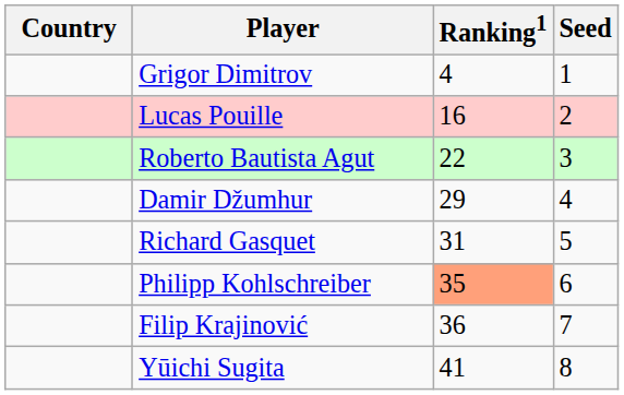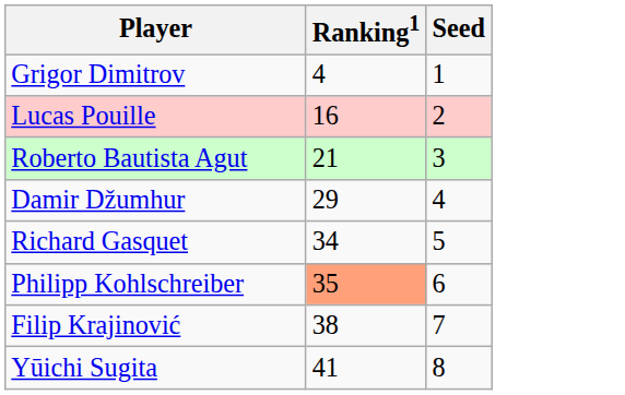 <table class="sortable wikitable">
 <tr>
-<th width="70">Country</th>
 <th width="175">Player</th>
 <th>Ranking<sup>1</sup></th>
 <th>Seed</th>
 </tr>
 <tr>
-<td></td>
 <td><a href='#'>Grigor Dimitrov</a></td>
 <td>4</td>
 <td>1</td>
 </tr>
 <tr style="background:#fcc;">
-<td></td>
 <td><a href='#'>Lucas Pouille</a></td>
 <td>16</td>
 <td>2</td>
 </tr>
 <tr style="background:#cfc;">
-<td></td>
 <td><a href='#'>Roberto Bautista Agut</a></td>
-<td>22</td>
+<td>21</td>
 <td>3</td>
 </tr>
 <tr>
-<td></td>
 <td><a href='#'>Damir Džumhur</a></td>
 <td>29</td>
 <td>4</td>
 </tr>
 <tr>
-<td></td>
 <td><a href='#'>Richard Gasquet</a></td>
-<td>31</td>
+<td>34</td>
 <td>5</td>
 </tr>
 <tr>
-<td></td>
 <td><a href='#'>Philipp Kohlschreiber</a></td>
 <td style="background: lightsalmon;">35</td>
 <td>6</td>
 </tr>
 <tr>
-<td></td>
 <td><a href='#'>Filip Krajinović</a></td>
-<td>36</td>
+<td>38</td>
 <td>7</td>
 </tr>
 <tr>
-<td></td>
 <td><a href='#'>Yūichi Sugita</a></td>
 <td>41</td>
 <td>8</td>
 </tr>
 </table>
